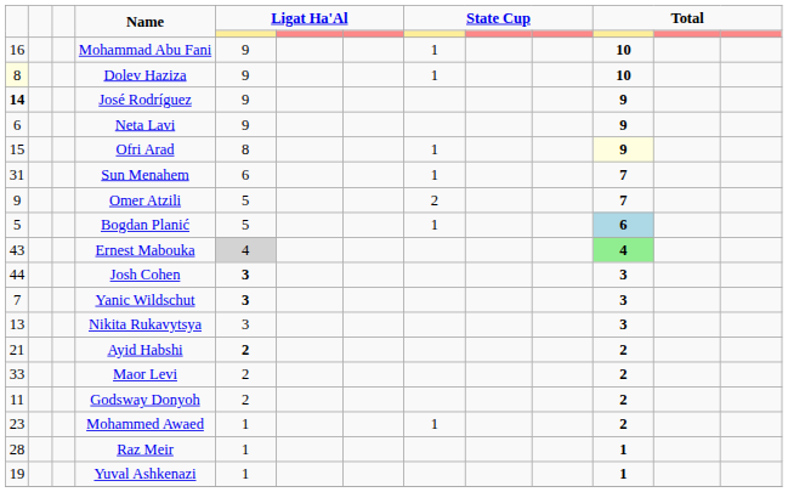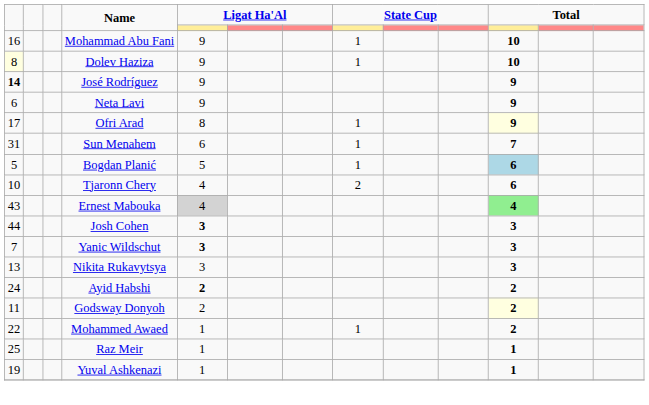 <table class="wikitable" style="font-size: 95%; text-align: center;">
 <tr>
 <td rowspan="2"  style="width:3%; text-align:center;"><strong></strong></td>
 <td rowspan="2"  style="width:3%; text-align:center;"><strong></strong></td>
 <td rowspan="2"  style="width:3%; text-align:center;"><strong></strong></td>
 <td rowspan="2"  style="width:18%; text-align:center;"><strong>Name</strong></td>
 <td colspan="3" style="text-align:center;"><strong><a href='#'>Ligat Ha'Al</a></strong></td>
 <td colspan="3" style="text-align:center;"><strong><a href='#'>State Cup</a></strong></td>
 <td colspan="3" style="text-align:center;"><strong>Total</strong></td>
 </tr>
 <tr>
 <th style="width:25px; background:#fe9;"></th>
 <th style="width:28px; background:#ff8888;"></th>
 <th style="width:25px; background:#ff8888;"></th>
 <th style="width:25px; background:#fe9;"></th>
 <th style="width:28px; background:#ff8888;"></th>
 <th style="width:25px; background:#ff8888;"></th>
 <th style="width:25px; background:#fe9;"></th>
 <th style="width:28px; background:#ff8888;"></th>
 <th style="width:25px; background:#ff8888;"></th>
 </tr>
 <tr>
 <td>16</td>
 <td align=center></td>
 <td></td>
 <td><a href='#'>Mohammad Abu Fani</a></td>
 <td>9</td>
 <td></td>
 <td></td>
 <td>1</td>
 <td></td>
 <td></td>
 <td><strong>10</strong></td>
 <td></td>
 <td></td>
 </tr>
 <tr>
 <td style="background: lightyellow;">8</td>
 <td align=center></td>
 <td></td>
 <td><a href='#'>Dolev Haziza</a></td>
 <td>9</td>
 <td></td>
 <td></td>
 <td>1</td>
 <td></td>
 <td></td>
 <td><strong>10</strong></td>
 <td></td>
 <td></td>
 </tr>
 <tr ->
 <td><strong>14</strong></td>
 <td align=center></td>
 <td></td>
 <td><a href='#'>José Rodríguez</a></td>
 <td>9</td>
 <td></td>
 <td></td>
 <td></td>
 <td></td>
 <td></td>
 <td><strong>9</strong></td>
 <td></td>
 <td></td>
 </tr>
 <tr>
 <td>6</td>
 <td align=center></td>
 <td></td>
 <td><a href='#'>Neta Lavi</a></td>
 <td>9</td>
 <td></td>
 <td></td>
 <td></td>
 <td></td>
 <td></td>
 <td><strong>9</strong></td>
 <td></td>
 <td></td>
 </tr>
 <tr>
-<td>15</td>
+<td>17</td>
 <td align=center></td>
 <td></td>
 <td><a href='#'>Ofri Arad</a></td>
 <td>8</td>
 <td></td>
 <td></td>
 <td>1</td>
 <td></td>
 <td></td>
 <td style="background: lightyellow;"><strong>9</strong></td>
 <td></td>
 <td></td>
 </tr>
 <tr>
 <td>31</td>
 <td align=center></td>
 <td></td>
 <td><a href='#'>Sun Menahem</a></td>
 <td>6</td>
 <td></td>
 <td></td>
 <td>1</td>
 <td></td>
 <td></td>
 <td><strong>7</strong></td>
 <td></td>
 <td></td>
 </tr>
 <tr>
-<td>9</td>
-<td align=center></td>
-<td></td>
-<td><a href='#'>Omer Atzili</a></td>
-<td>5</td>
-<td></td>
-<td></td>
-<td>2</td>
-<td></td>
-<td></td>
-<td><strong>7</strong></td>
-<td></td>
-<td></td>
-</tr>
-<tr>
 <td>5</td>
 <td align=center></td>
 <td></td>
 <td><a href='#'>Bogdan Planić</a></td>
 <td>5</td>
 <td></td>
 <td></td>
 <td>1</td>
 <td></td>
 <td></td>
 <td style="background: lightblue;"><strong>6</strong></td>
+<td></td>
+<td></td>
+</tr>
+<tr>
+<td>10</td>
+<td align=center></td>
+<td></td>
+<td><a href='#'>Tjaronn Chery</a></td>
+<td>4</td>
+<td></td>
+<td></td>
+<td>2</td>
+<td></td>
+<td></td>
+<td><strong>6</strong></td>
 <td></td>
 <td></td>
 </tr>
 <tr>
 <td>43</td>
 <td align=center></td>
 <td></td>
 <td><a href='#'>Ernest Mabouka</a></td>
 <td style="background: lightgrey;">4</td>
 <td></td>
 <td></td>
 <td></td>
 <td></td>
 <td></td>
 <td style="background: lightgreen;"><strong>4</strong></td>
 <td></td>
 <td></td>
 </tr>
 <tr>
 <td>44</td>
 <td align=center></td>
 <td></td>
 <td><a href='#'>Josh Cohen</a></td>
 <td><strong>3</strong></td>
 <td></td>
 <td></td>
 <td></td>
 <td></td>
 <td></td>
 <td><strong>3</strong></td>
 <td></td>
 <td></td>
 </tr>
 <tr>
 <td>7</td>
 <td align=center></td>
 <td></td>
 <td><a href='#'>Yanic Wildschut</a></td>
 <td><strong>3</strong></td>
 <td></td>
 <td></td>
 <td></td>
 <td></td>
 <td></td>
 <td><strong>3</strong></td>
 <td></td>
 <td></td>
 </tr>
 <tr>
 <td>13</td>
 <td align=center></td>
 <td></td>
 <td><a href='#'>Nikita Rukavytsya</a></td>
 <td>3</td>
 <td></td>
 <td></td>
 <td></td>
 <td></td>
 <td></td>
 <td><strong>3</strong></td>
 <td></td>
 <td></td>
 </tr>
 <tr>
-<td>21</td>
+<td>24</td>
 <td align=center></td>
 <td></td>
 <td><a href='#'>Ayid Habshi</a></td>
 <td><strong>2</strong></td>
-<td></td>
-<td></td>
-<td></td>
-<td></td>
-<td></td>
-<td><strong>2</strong></td>
-<td></td>
-<td></td>
-</tr>
-<tr>
-<td>33</td>
-<td align=center></td>
-<td></td>
-<td><a href='#'>Maor Levi</a></td>
-<td>2</td>
 <td></td>
 <td></td>
 <td></td>
 <td></td>
 <td></td>
 <td><strong>2</strong></td>
 <td></td>
 <td></td>
 </tr>
 <tr>
 <td>11</td>
 <td align=center></td>
 <td></td>
 <td><a href='#'>Godsway Donyoh</a></td>
 <td>2</td>
 <td></td>
 <td></td>
 <td></td>
 <td></td>
 <td></td>
-<td><strong>2</strong></td>
+<td style="background: lightyellow;"><strong>2</strong></td>
 <td></td>
 <td></td>
 </tr>
 <tr>
-<td>23</td>
+<td>22</td>
 <td align=center></td>
 <td></td>
 <td><a href='#'>Mohammed Awaed</a></td>
 <td>1</td>
 <td></td>
 <td></td>
 <td>1</td>
 <td></td>
 <td></td>
 <td><strong>2</strong></td>
 <td></td>
 <td></td>
 </tr>
 <tr>
-<td>28</td>
+<td>25</td>
 <td align=center></td>
 <td></td>
 <td><a href='#'>Raz Meir</a></td>
 <td>1</td>
 <td></td>
 <td></td>
 <td></td>
 <td></td>
 <td></td>
 <td><strong>1</strong></td>
 <td></td>
 <td></td>
 </tr>
 <tr>
 <td>19</td>
 <td align=center></td>
 <td></td>
 <td><a href='#'>Yuval Ashkenazi</a></td>
 <td>1</td>
 <td></td>
 <td></td>
 <td></td>
 <td></td>
 <td></td>
 <td><strong>1</strong></td>
 <td></td>
 <td></td>
 </tr>
 <tr>
 </tr>
 </table>
